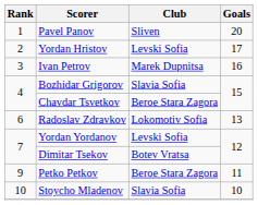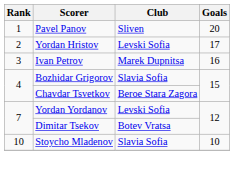 <table class="wikitable" style="text-align:center">
 <tr>
 <th>Rank</th>
 <th>Scorer</th>
 <th>Club</th>
 <th>Goals</th>
 </tr>
 <tr>
 <td rowspan="1">1</td>
 <td align="left"> <a href='#'>Pavel Panov</a></td>
 <td align="left"><a href='#'>Sliven</a></td>
 <td rowspan="1">20</td>
 </tr>
 <tr>
 <td rowspan="1">2</td>
 <td align="left"> <a href='#'>Yordan Hristov</a></td>
 <td align="left"><a href='#'>Levski Sofia</a></td>
 <td rowspan="1">17</td>
 </tr>
 <tr>
 <td rowspan="1">3</td>
 <td align="left"> <a href='#'>Ivan Petrov</a></td>
 <td align="left"><a href='#'>Marek Dupnitsa</a></td>
 <td rowspan="1">16</td>
 </tr>
 <tr>
 <td rowspan="2">4</td>
 <td align="left"> <a href='#'>Bozhidar Grigorov</a></td>
 <td align="left"><a href='#'>Slavia Sofia</a></td>
 <td rowspan="2">15</td>
 </tr>
 <tr>
 <td align="left"> <a href='#'>Chavdar Tsvetkov</a></td>
 <td align="left"><a href='#'>Beroe Stara Zagora</a></td>
 </tr>
 <tr>
-<td rowspan="1">6</td>
-<td align="left"> <a href='#'>Radoslav Zdravkov</a></td>
-<td align="left"><a href='#'>Lokomotiv Sofia</a></td>
-<td rowspan="1">13</td>
-</tr>
-<tr>
 <td rowspan="2">7</td>
 <td align="left"> <a href='#'>Yordan Yordanov</a></td>
 <td align="left"><a href='#'>Levski Sofia</a></td>
 <td rowspan="2">12</td>
 </tr>
 <tr>
 <td align="left"> <a href='#'>Dimitar Tsekov</a></td>
 <td align="left"><a href='#'>Botev Vratsa</a></td>
 </tr>
 <tr>
-<td rowspan="1">9</td>
-<td align="left"> <a href='#'>Petko Petkov</a></td>
-<td align="left"><a href='#'>Beroe Stara Zagora</a></td>
-<td rowspan="1">11</td>
-</tr>
-<tr>
 <td rowspan="1">10</td>
 <td align="left"> <a href='#'>Stoycho Mladenov</a></td>
 <td align="left"><a href='#'>Slavia Sofia</a></td>
 <td rowspan="1">10</td>
 </tr>
 <tr>
 </tr>
 </table>
